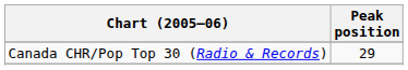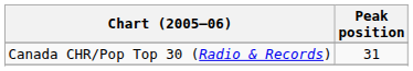 <table class="wikitable sortable">
 <tr>
 <th>Chart (2005–06)</th>
 <th>Peak<br>position</th>
 </tr>
 <tr>
 </tr>
 <tr>
 </tr>
 <tr>
 <td>Canada CHR/Pop Top 30 (<em><a href='#'>Radio & Records</a></em>)</td>
-<td style="text-align:center;">29</td>
+<td style="text-align:center;">31</td>
 </tr>
 <tr>
 </tr>
 <tr>
 </tr>
 <tr>
 </tr>
 <tr>
 </tr>
 <tr>
 </tr>
 <tr>
 </tr>
 <tr>
 </tr>
 <tr>
 </tr>
 <tr>
 </tr>
 <tr>
 </tr>
 <tr>
 </tr>
 <tr>
 </tr>
 <tr>
 </tr>
 </table>
